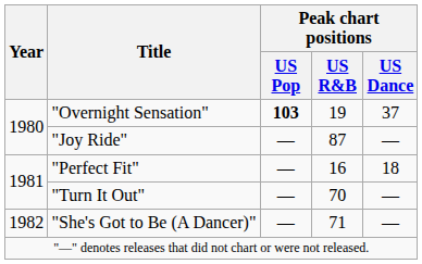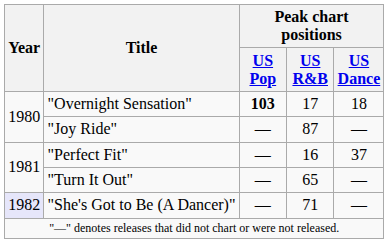 <table class="wikitable">
 <tr>
 <th scope="col" rowspan="2">Year</th>
 <th scope="col" rowspan="2">Title</th>
 <th scope="col" colspan="3">Peak chart positions</th>
 </tr>
 <tr>
 <th align="center" valign="top" width="40"><a href='#'>US Pop</a><br></th>
 <th align="center" valign="top" width="40"><a href='#'>US R&B</a><br></th>
 <th align="center" valign="top" width="40"><a href='#'>US Dance</a><br></th>
 </tr>
 <tr>
 <td align="left" valign="center" rowspan="2">1980</td>
 <td align="left" valign="top">"Overnight Sensation"</td>
 <td align="center" valign="top"><strong>103</strong></td>
-<td align="center" valign="top">19</td>
-<td align="center" valign="top">37</td>
+<td align="center" valign="top">17</td>
+<td align="center" valign="top">18</td>
 </tr>
 <tr>
 <td align="left" valign="top">"Joy Ride"</td>
 <td align="center" valign="top">—</td>
 <td align="center" valign="top">87</td>
 <td align="center" valign="top">—</td>
 </tr>
 <tr>
 <td align="left" valign="center" rowspan="2">1981</td>
 <td align="left" valign="top">"Perfect Fit"</td>
 <td align="center" valign="top">—</td>
 <td align="center" valign="top">16</td>
-<td align="center" valign="top">18</td>
+<td align="center" valign="top">37</td>
 </tr>
 <tr>
 <td align="left" valign="top">"Turn It Out"</td>
 <td align="center" valign="top">—</td>
-<td align="center" valign="top">70</td>
+<td align="center" valign="top">65</td>
 <td align="center" valign="top">—</td>
 </tr>
 <tr>
-<td align="left" valign="center">1982</td>
+<td align="left" valign="center" style="background: lavender;">1982</td>
 <td align="left" valign="top">"She's Got to Be (A Dancer)"</td>
 <td align="center" valign="top">—</td>
 <td align="center" valign="top">71</td>
 <td align="center" valign="top">—</td>
 </tr>
 <tr>
 <td colspan="6" style="text-align:center; font-size:9pt;">"—" denotes releases that did not chart or were not released.</td>
 </tr>
 </table>
